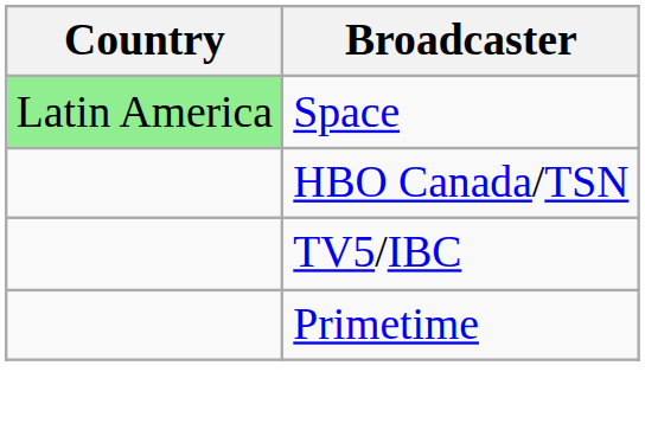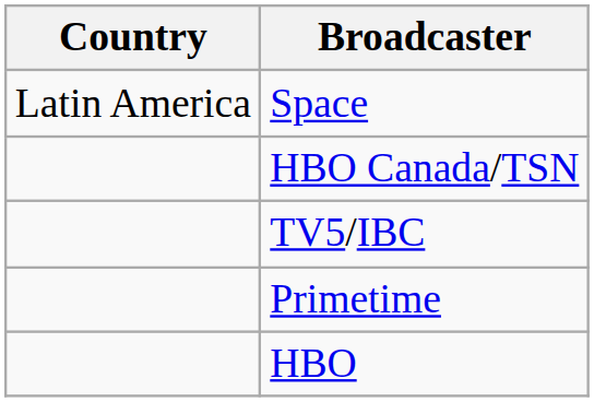 <table class="wikitable">
 <tr>
 <th align=center>Country</th>
 <th align=center>Broadcaster</th>
 </tr>
 <tr>
-<td style="background: lightgreen;">Latin America</td>
+<td>Latin America</td>
 <td><a href='#'>Space</a></td>
 </tr>
 <tr>
 <td></td>
 <td><a href='#'>HBO Canada</a>/<a href='#'>TSN</a></td>
 </tr>
 <tr>
 <td></td>
 <td><a href='#'>TV5</a>/<a href='#'>IBC</a></td>
 </tr>
 <tr>
 <td></td>
 <td><a href='#'>Primetime</a></td>
 </tr>
+<tr>
+<td></td>
+<td><a href='#'>HBO</a></td>
+</tr>
 </table>
